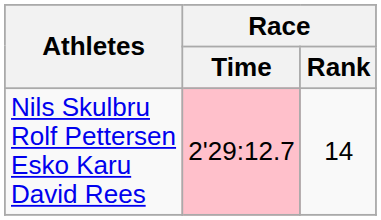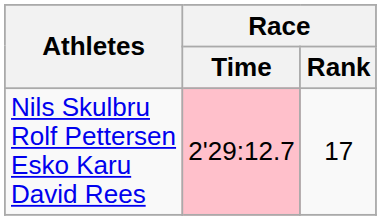 <table class="wikitable" border="1" style="font-size:90%">
 <tr>
 <th rowspan=2>Athletes</th>
 <th colspan=2>Race</th>
 </tr>
 <tr>
 <th>Time</th>
 <th>Rank</th>
 </tr>
 <tr>
 <td><a href='#'>Nils Skulbru</a><br><a href='#'>Rolf Pettersen</a><br><a href='#'>Esko Karu</a><br><a href='#'>David Rees</a></td>
 <td align=center style="background: pink;">2'29:12.7</td>
-<td align=center>14</td>
+<td align=center>17</td>
 </tr>
 </table>
